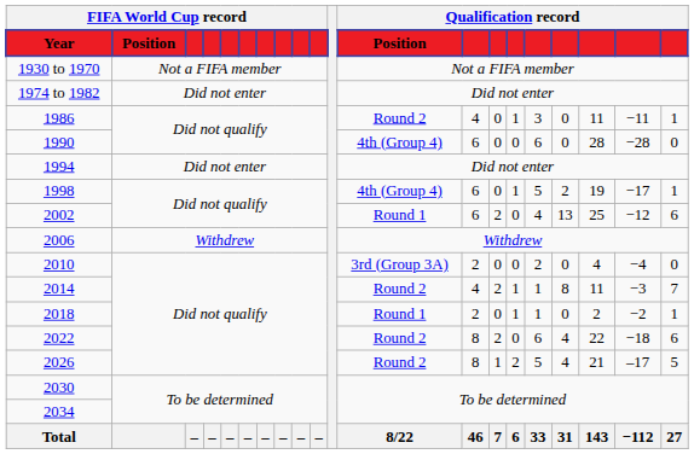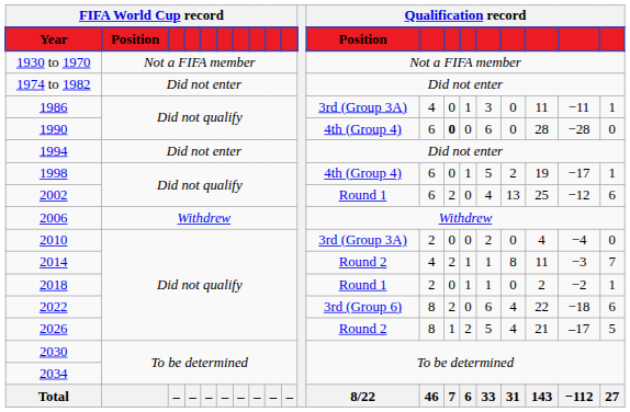 <table Class = "wikitable" style = "text-align: center; width:80%;">
 <tr>
 <th colspan=10><a href='#'>FIFA World Cup</a> record</th>
 <th rowspan="28"></th>
 <th colspan="9"><a href='#'>Qualification</a> record</th>
 </tr>
 <tr>
 <th style="background:#ED1C24;border: 2px solid #3F43A4;"><span>Year</span></th>
 <th style="background:#ED1C24;border: 2px solid #3F43A4;"><span>Position</span></th>
 <th style="background:#ED1C24;border: 2px solid #3F43A4;"><span></span></th>
 <th style="background:#ED1C24;border: 2px solid #3F43A4;"><span></span></th>
 <th style="background:#ED1C24;border: 2px solid #3F43A4;"><span></span></th>
 <th style="background:#ED1C24;border: 2px solid #3F43A4;"><span></span></th>
 <th style="background:#ED1C24;border: 2px solid #3F43A4;"><span></span></th>
 <th style="background:#ED1C24;border: 2px solid #3F43A4;"><span></span></th>
 <th style="background:#ED1C24;border: 2px solid #3F43A4;"><span></span></th>
 <th style="background:#ED1C24;border: 2px solid #3F43A4;"><span></span></th>
 <th style="background:#ED1C24;border: 2px solid #3F43A4;"><span>Position</span></th>
 <th style="background:#ED1C24;border: 2px solid #3F43A4;"><span></span></th>
 <th style="background:#ED1C24;border: 2px solid #3F43A4;"><span></span></th>
 <th style="background:#ED1C24;border: 2px solid #3F43A4;"><span></span></th>
 <th style="background:#ED1C24;border: 2px solid #3F43A4;"><span></span></th>
 <th style="background:#ED1C24;border: 2px solid #3F43A4;"><span></span></th>
 <th style="background:#ED1C24;border: 2px solid #3F43A4;"><span></span></th>
 <th style="background:#ED1C24;border: 2px solid #3F43A4;"><span></span></th>
 <th style="background:#ED1C24;border: 2px solid #3F43A4;"><span></span></th>
 </tr>
 <tr>
 <td><a href='#'>1930</a> to <a href='#'>1970</a></td>
 <td colspan=9><em>Not a FIFA member</em></td>
 <td colspan=9><em>Not a FIFA member</em></td>
 </tr>
 <tr>
 <td><a href='#'>1974</a> to <a href='#'>1982</a></td>
 <td colspan=10><em>Did not enter</em></td>
 <td colspan=9><em>Did not enter</em></td>
 </tr>
 <tr>
 <td> <a href='#'>1986</a></td>
 <td colspan = 9 rowspan = 2><em>Did not qualify</em></td>
-<td colspan = 1><a href='#'>Round 2</a></td>
+<td><a href='#'>3rd (Group 3A)</a></td>
 <td>4</td>
 <td>0</td>
 <td>1</td>
 <td>3</td>
 <td>0</td>
 <td>11</td>
 <td>−11</td>
 <td>1</td>
 </tr>
 <tr>
 <td> <a href='#'>1990</a></td>
 <td><a href='#'>4th (Group 4)</a></td>
 <td>6</td>
-<td>0</td>
+<td><strong>0</strong></td>
 <td>0</td>
 <td>6</td>
 <td>0</td>
 <td>28</td>
 <td>−28</td>
 <td>0</td>
 </tr>
 <tr>
 <td> <a href='#'>1994</a></td>
 <td colspan = 10><em>Did not enter</em></td>
 <td colspan="9"><em>Did not enter</em></td>
 </tr>
 <tr>
 <td> <a href='#'>1998</a></td>
 <td colspan = 9 rowspan = 2><em>Did not qualify</em></td>
 <td><a href='#'>4th (Group 4)</a></td>
 <td>6</td>
 <td>0</td>
 <td>1</td>
 <td>5</td>
 <td>2</td>
 <td>19</td>
 <td>−17</td>
 <td>1</td>
 </tr>
 <tr>
 <td>  <a href='#'>2002</a></td>
 <td><a href='#'>Round 1</a></td>
 <td>6</td>
 <td>2</td>
 <td>0</td>
 <td>4</td>
 <td>13</td>
 <td>25</td>
 <td>−12</td>
 <td>6</td>
 </tr>
 <tr>
 <td> <a href='#'>2006</a></td>
 <td colspan = 10><em><a href='#'>Withdrew</a></em></td>
 <td colspan="9"><em><a href='#'>Withdrew</a></em></td>
 </tr>
 <tr>
 <td> <a href='#'>2010</a></td>
 <td colspan = 9 rowspan = 5><em>Did not qualify</em></td>
 <td><a href='#'>3rd (Group 3A)</a></td>
 <td>2</td>
 <td>0</td>
 <td>0</td>
 <td>2</td>
 <td>0</td>
 <td>4</td>
 <td>−4</td>
 <td>0</td>
 </tr>
 <tr>
 <td> <a href='#'>2014</a></td>
 <td colspan = 1><a href='#'>Round 2</a></td>
 <td>4</td>
 <td>2</td>
 <td>1</td>
 <td>1</td>
 <td>8</td>
 <td>11</td>
 <td>−3</td>
 <td>7</td>
 </tr>
 <tr>
 <td> <a href='#'>2018</a></td>
 <td colspan= 1><a href='#'>Round 1</a></td>
 <td>2</td>
 <td>0</td>
 <td>1</td>
 <td>1</td>
 <td>0</td>
 <td>2</td>
 <td>−2</td>
 <td>1</td>
 </tr>
 <tr>
 <td> <a href='#'>2022</a></td>
-<td><a href='#'>Round 2</a></td>
+<td colspan = 1><a href='#'>3rd (Group 6)</a></td>
 <td>8</td>
 <td>2</td>
 <td>0</td>
 <td>6</td>
 <td>4</td>
 <td>22</td>
 <td>−18</td>
 <td>6</td>
 </tr>
 <tr>
 <td>   <a href='#'>2026</a></td>
 <td><a href='#'>Round 2</a></td>
 <td>8</td>
 <td>1</td>
 <td>2</td>
 <td>5</td>
 <td>4</td>
 <td>21</td>
 <td>–17</td>
 <td>5</td>
 </tr>
 <tr>
 <td>   <a href='#'>2030</a></td>
 <td colspan="9" rowspan="2"><em>To be determined</em></td>
 <td colspan = "9" rowspan = "2"><em>To be determined</em></td>
 </tr>
 <tr>
 <td> <a href='#'>2034</a></td>
 </tr>
 <tr>
 <th>Total</th>
 <th></th>
 <th>–</th>
 <th>–</th>
 <th>–</th>
 <th>–</th>
 <th>–</th>
 <th>–</th>
 <th>–</th>
 <th>–</th>
 <th>8/22</th>
 <th>46</th>
 <th>7</th>
 <th>6</th>
 <th>33</th>
 <th>31</th>
 <th>143</th>
 <th>−112</th>
 <th>27</th>
 </tr>
 </table>
